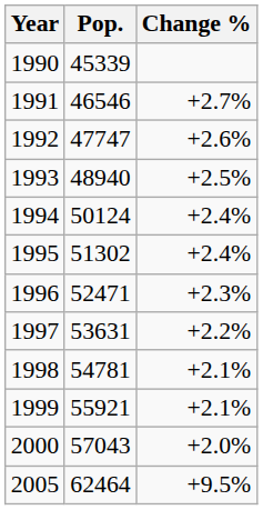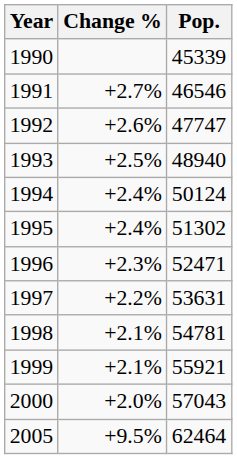 <table class="wikitable sortable" style="text-align:right;">
 <tr>
 <th>Year</th>
+<th>Change %</th>
 <th>Pop.</th>
-<th>Change %</th>
 </tr>
 <tr>
 <td>1990</td>
+<td></td>
 <td>45339</td>
-<td></td>
 </tr>
 <tr>
 <td>1991</td>
+<td>+2.7%</td>
 <td>46546</td>
-<td>+2.7%</td>
 </tr>
 <tr>
 <td>1992</td>
+<td>+2.6%</td>
 <td>47747</td>
-<td>+2.6%</td>
 </tr>
 <tr>
 <td>1993</td>
+<td>+2.5%</td>
 <td>48940</td>
-<td>+2.5%</td>
 </tr>
 <tr>
 <td>1994</td>
+<td>+2.4%</td>
 <td>50124</td>
-<td>+2.4%</td>
 </tr>
 <tr>
 <td>1995</td>
+<td>+2.4%</td>
 <td>51302</td>
-<td>+2.4%</td>
 </tr>
 <tr>
 <td>1996</td>
+<td>+2.3%</td>
 <td>52471</td>
-<td>+2.3%</td>
 </tr>
 <tr>
 <td>1997</td>
+<td>+2.2%</td>
 <td>53631</td>
-<td>+2.2%</td>
 </tr>
 <tr>
 <td>1998</td>
+<td>+2.1%</td>
 <td>54781</td>
-<td>+2.1%</td>
 </tr>
 <tr>
 <td>1999</td>
+<td>+2.1%</td>
 <td>55921</td>
-<td>+2.1%</td>
 </tr>
 <tr>
 <td>2000</td>
+<td>+2.0%</td>
 <td>57043</td>
-<td>+2.0%</td>
 </tr>
 <tr>
 <td>2005</td>
+<td>+9.5%</td>
 <td>62464</td>
-<td>+9.5%</td>
 </tr>
 </table>
